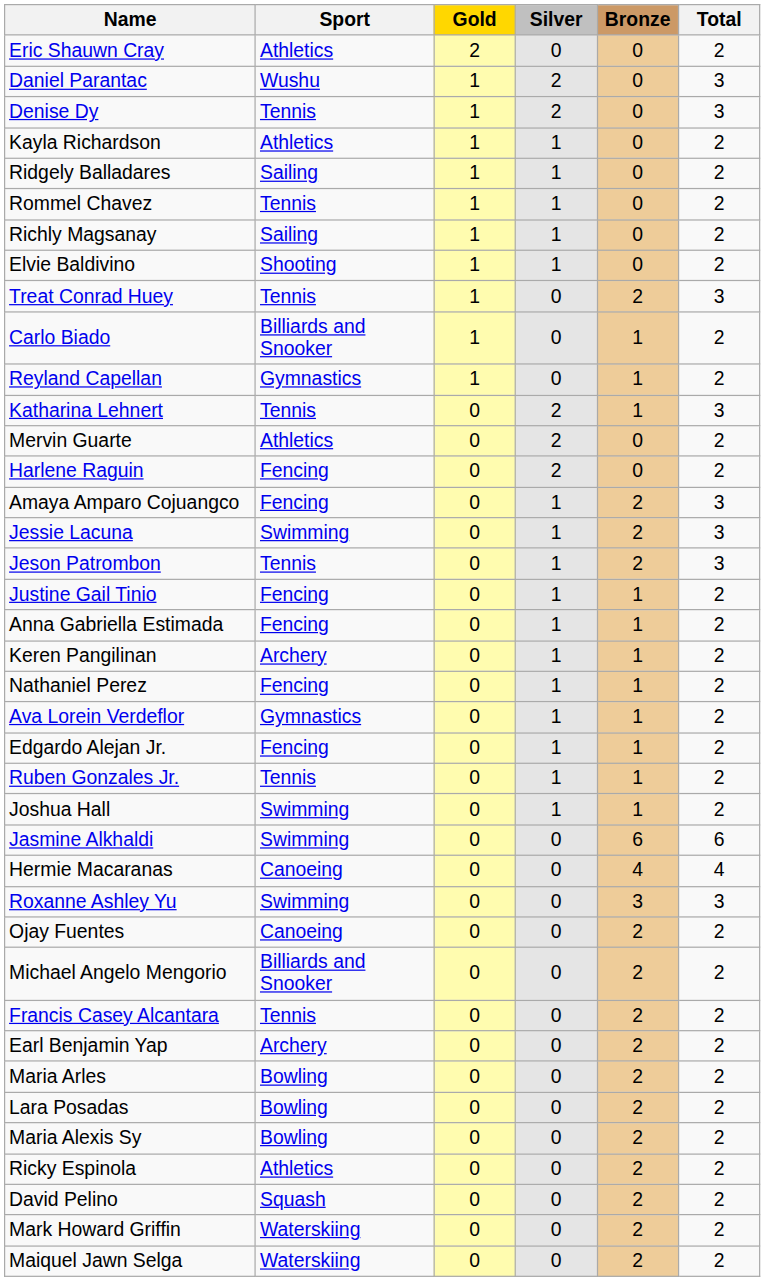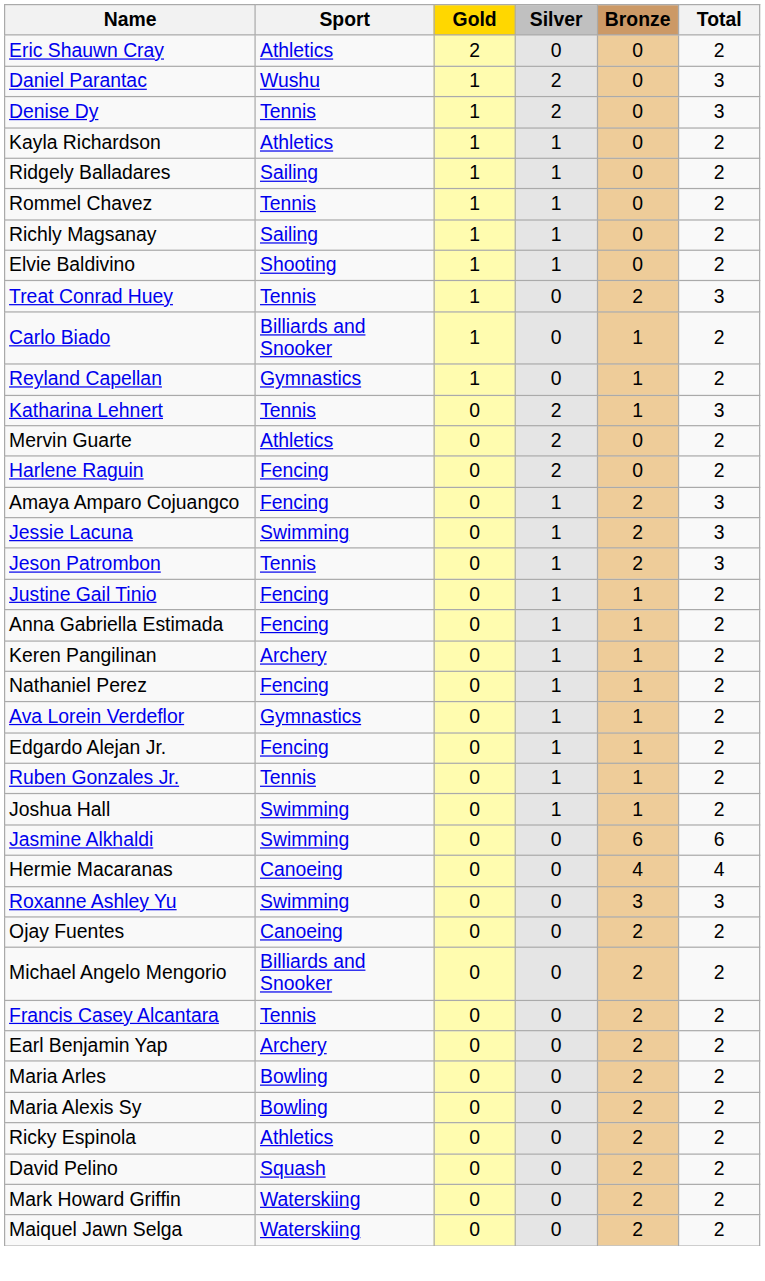 <table class="wikitable" style="text-align:center;">
 <tr>
 <th width=200>Name</th>
 <th width=140>Sport</th>
 <td bgcolor=gold width=60><strong>Gold</strong></td>
 <td bgcolor=silver width=60><strong>Silver</strong></td>
 <td bgcolor=#cc9966 width=60><strong>Bronze</strong></td>
 <th width=60>Total</th>
 </tr>
 <tr>
 <td align=left><a href='#'>Eric Shauwn Cray</a></td>
 <td align=left><a href='#'>Athletics</a></td>
 <td bgcolor=#fffcaf>2</td>
 <td bgcolor=#e5e5e5>0</td>
 <td bgcolor=#eecc99>0</td>
 <td>2</td>
 </tr>
 <tr>
 <td align=left><a href='#'>Daniel Parantac</a></td>
 <td align=left><a href='#'>Wushu</a></td>
 <td bgcolor=#fffcaf>1</td>
 <td bgcolor=#e5e5e5>2</td>
 <td bgcolor=#eecc99>0</td>
 <td>3</td>
 </tr>
 <tr>
 <td align=left><a href='#'>Denise Dy</a></td>
 <td align=left><a href='#'>Tennis</a></td>
 <td bgcolor=#fffcaf>1</td>
 <td bgcolor=#e5e5e5>2</td>
 <td bgcolor=#eecc99>0</td>
 <td>3</td>
 </tr>
 <tr>
 <td align=left>Kayla Richardson</td>
 <td align=left><a href='#'>Athletics</a></td>
 <td bgcolor=#fffcaf>1</td>
 <td bgcolor=#e5e5e5>1</td>
 <td bgcolor=#eecc99>0</td>
 <td>2</td>
 </tr>
 <tr>
 <td align=left>Ridgely Balladares</td>
 <td align=left><a href='#'>Sailing</a></td>
 <td bgcolor=#fffcaf>1</td>
 <td bgcolor=#e5e5e5>1</td>
 <td bgcolor=#eecc99>0</td>
 <td>2</td>
 </tr>
 <tr>
 <td align=left>Rommel Chavez</td>
 <td align=left><a href='#'>Tennis</a></td>
 <td bgcolor=#fffcaf>1</td>
 <td bgcolor=#e5e5e5>1</td>
 <td bgcolor=#eecc99>0</td>
 <td>2</td>
 </tr>
 <tr>
 <td align=left>Richly Magsanay</td>
 <td align=left><a href='#'>Sailing</a></td>
 <td bgcolor=#fffcaf>1</td>
 <td bgcolor=#e5e5e5>1</td>
 <td bgcolor=#eecc99>0</td>
 <td>2</td>
 </tr>
 <tr>
 <td align=left>Elvie Baldivino</td>
 <td align=left><a href='#'>Shooting</a></td>
 <td bgcolor=#fffcaf>1</td>
 <td bgcolor=#e5e5e5>1</td>
 <td bgcolor=#eecc99>0</td>
 <td>2</td>
 </tr>
 <tr>
 <td align=left><a href='#'>Treat Conrad Huey</a></td>
 <td align=left><a href='#'>Tennis</a></td>
 <td bgcolor=#fffcaf>1</td>
 <td bgcolor=#e5e5e5>0</td>
 <td bgcolor=#eecc99>2</td>
 <td>3</td>
 </tr>
 <tr>
 <td align=left><a href='#'>Carlo Biado</a></td>
 <td align=left><a href='#'>Billiards and Snooker</a></td>
 <td bgcolor=#fffcaf>1</td>
 <td bgcolor=#e5e5e5>0</td>
 <td bgcolor=#eecc99>1</td>
 <td>2</td>
 </tr>
 <tr>
 <td align=left><a href='#'>Reyland Capellan</a></td>
 <td align=left><a href='#'>Gymnastics</a></td>
 <td bgcolor=#fffcaf>1</td>
 <td bgcolor=#e5e5e5>0</td>
 <td bgcolor=#eecc99>1</td>
 <td>2</td>
 </tr>
 <tr>
 <td align=left><a href='#'>Katharina Lehnert</a></td>
 <td align=left><a href='#'>Tennis</a></td>
 <td bgcolor=#fffcaf>0</td>
 <td bgcolor=#e5e5e5>2</td>
 <td bgcolor=#eecc99>1</td>
 <td>3</td>
 </tr>
 <tr>
 <td align=left>Mervin Guarte</td>
 <td align=left><a href='#'>Athletics</a></td>
 <td bgcolor=#fffcaf>0</td>
 <td bgcolor=#e5e5e5>2</td>
 <td bgcolor=#eecc99>0</td>
 <td>2</td>
 </tr>
 <tr>
 <td align=left><a href='#'>Harlene Raguin</a></td>
 <td align=left><a href='#'>Fencing</a></td>
 <td bgcolor=#fffcaf>0</td>
 <td bgcolor=#e5e5e5>2</td>
 <td bgcolor=#eecc99>0</td>
 <td>2</td>
 </tr>
 <tr>
 <td align=left>Amaya Amparo Cojuangco</td>
 <td align=left><a href='#'>Fencing</a></td>
 <td bgcolor=#fffcaf>0</td>
 <td bgcolor=#e5e5e5>1</td>
 <td bgcolor=#eecc99>2</td>
 <td>3</td>
 </tr>
 <tr>
 <td align=left><a href='#'>Jessie Lacuna</a></td>
 <td align=left><a href='#'>Swimming</a></td>
 <td bgcolor=#fffcaf>0</td>
 <td bgcolor=#e5e5e5>1</td>
 <td bgcolor=#eecc99>2</td>
 <td>3</td>
 </tr>
 <tr>
 <td align=left><a href='#'>Jeson Patrombon</a></td>
 <td align=left><a href='#'>Tennis</a></td>
 <td bgcolor=#fffcaf>0</td>
 <td bgcolor=#e5e5e5>1</td>
 <td bgcolor=#eecc99>2</td>
 <td>3</td>
 </tr>
 <tr>
 <td align=left><a href='#'>Justine Gail Tinio</a></td>
 <td align=left><a href='#'>Fencing</a></td>
 <td bgcolor=#fffcaf>0</td>
 <td bgcolor=#e5e5e5>1</td>
 <td bgcolor=#eecc99>1</td>
 <td>2</td>
 </tr>
 <tr>
 <td align=left>Anna Gabriella Estimada</td>
 <td align=left><a href='#'>Fencing</a></td>
 <td bgcolor=#fffcaf>0</td>
 <td bgcolor=#e5e5e5>1</td>
 <td bgcolor=#eecc99>1</td>
 <td>2</td>
 </tr>
 <tr>
 <td align=left>Keren Pangilinan</td>
 <td align=left><a href='#'>Archery</a></td>
 <td bgcolor=#fffcaf>0</td>
 <td bgcolor=#e5e5e5>1</td>
 <td bgcolor=#eecc99>1</td>
 <td>2</td>
 </tr>
 <tr>
 <td align=left>Nathaniel Perez</td>
 <td align=left><a href='#'>Fencing</a></td>
 <td bgcolor=#fffcaf>0</td>
 <td bgcolor=#e5e5e5>1</td>
 <td bgcolor=#eecc99>1</td>
 <td>2</td>
 </tr>
 <tr>
 <td align=left><a href='#'>Ava Lorein Verdeflor</a></td>
 <td align=left><a href='#'>Gymnastics</a></td>
 <td bgcolor=#fffcaf>0</td>
 <td bgcolor=#e5e5e5>1</td>
 <td bgcolor=#eecc99>1</td>
 <td>2</td>
 </tr>
 <tr>
 <td align=left>Edgardo Alejan Jr.</td>
 <td align=left><a href='#'>Fencing</a></td>
 <td bgcolor=#fffcaf>0</td>
 <td bgcolor=#e5e5e5>1</td>
 <td bgcolor=#eecc99>1</td>
 <td>2</td>
 </tr>
 <tr>
 <td align=left><a href='#'>Ruben Gonzales Jr.</a></td>
 <td align=left><a href='#'>Tennis</a></td>
 <td bgcolor=#fffcaf>0</td>
 <td bgcolor=#e5e5e5>1</td>
 <td bgcolor=#eecc99>1</td>
 <td>2</td>
 </tr>
 <tr>
 <td align=left>Joshua Hall</td>
 <td align=left><a href='#'>Swimming</a></td>
 <td bgcolor=#fffcaf>0</td>
 <td bgcolor=#e5e5e5>1</td>
 <td bgcolor=#eecc99>1</td>
 <td>2</td>
 </tr>
 <tr>
 <td align=left><a href='#'>Jasmine Alkhaldi</a></td>
 <td align=left><a href='#'>Swimming</a></td>
 <td bgcolor=#fffcaf>0</td>
 <td bgcolor=#e5e5e5>0</td>
 <td bgcolor=#eecc99>6</td>
 <td>6</td>
 </tr>
 <tr>
 <td align=left>Hermie Macaranas</td>
 <td align=left><a href='#'>Canoeing</a></td>
 <td bgcolor=#fffcaf>0</td>
 <td bgcolor=#e5e5e5>0</td>
 <td bgcolor=#eecc99>4</td>
 <td>4</td>
 </tr>
 <tr>
 <td align=left><a href='#'>Roxanne Ashley Yu</a></td>
 <td align=left><a href='#'>Swimming</a></td>
 <td bgcolor=#fffcaf>0</td>
 <td bgcolor=#e5e5e5>0</td>
 <td bgcolor=#eecc99>3</td>
 <td>3</td>
 </tr>
 <tr>
 <td align=left>Ojay Fuentes</td>
 <td align=left><a href='#'>Canoeing</a></td>
 <td bgcolor=#fffcaf>0</td>
 <td bgcolor=#e5e5e5>0</td>
 <td bgcolor=#eecc99>2</td>
 <td>2</td>
 </tr>
 <tr>
 <td align=left>Michael Angelo Mengorio</td>
 <td align=left><a href='#'>Billiards and Snooker</a></td>
 <td bgcolor=#fffcaf>0</td>
 <td bgcolor=#e5e5e5>0</td>
 <td bgcolor=#eecc99>2</td>
 <td>2</td>
 </tr>
 <tr>
 <td align=left><a href='#'>Francis Casey Alcantara</a></td>
 <td align=left><a href='#'>Tennis</a></td>
 <td bgcolor=#fffcaf>0</td>
 <td bgcolor=#e5e5e5>0</td>
 <td bgcolor=#eecc99>2</td>
 <td>2</td>
 </tr>
 <tr>
 <td align=left>Earl Benjamin Yap</td>
 <td align=left><a href='#'>Archery</a></td>
 <td bgcolor=#fffcaf>0</td>
 <td bgcolor=#e5e5e5>0</td>
 <td bgcolor=#eecc99>2</td>
 <td>2</td>
 </tr>
 <tr>
 <td align=left>Maria Arles</td>
 <td align=left><a href='#'>Bowling</a></td>
 <td bgcolor=#fffcaf>0</td>
 <td bgcolor=#e5e5e5>0</td>
 <td bgcolor=#eecc99>2</td>
 <td>2</td>
 </tr>
 <tr>
-<td align=left>Lara Posadas</td>
-<td align=left><a href='#'>Bowling</a></td>
-<td bgcolor=#fffcaf>0</td>
-<td bgcolor=#e5e5e5>0</td>
-<td bgcolor=#eecc99>2</td>
-<td>2</td>
-</tr>
-<tr>
 <td align=left>Maria Alexis Sy</td>
 <td align=left><a href='#'>Bowling</a></td>
 <td bgcolor=#fffcaf>0</td>
 <td bgcolor=#e5e5e5>0</td>
 <td bgcolor=#eecc99>2</td>
 <td>2</td>
 </tr>
 <tr>
 <td align=left>Ricky Espinola</td>
 <td align=left><a href='#'>Athletics</a></td>
 <td bgcolor=#fffcaf>0</td>
 <td bgcolor=#e5e5e5>0</td>
 <td bgcolor=#eecc99>2</td>
 <td>2</td>
 </tr>
 <tr>
 <td align=left>David Pelino</td>
 <td align=left><a href='#'>Squash</a></td>
 <td bgcolor=#fffcaf>0</td>
 <td bgcolor=#e5e5e5>0</td>
 <td bgcolor=#eecc99>2</td>
 <td>2</td>
 </tr>
 <tr>
 <td align=left>Mark Howard Griffin</td>
 <td align=left><a href='#'>Waterskiing</a></td>
 <td bgcolor=#fffcaf>0</td>
 <td bgcolor=#e5e5e5>0</td>
 <td bgcolor=#eecc99>2</td>
 <td>2</td>
 </tr>
 <tr>
 <td align=left>Maiquel Jawn Selga</td>
 <td align=left><a href='#'>Waterskiing</a></td>
 <td bgcolor=#fffcaf>0</td>
 <td bgcolor=#e5e5e5>0</td>
 <td bgcolor=#eecc99>2</td>
 <td>2</td>
 </tr>
 </table>
